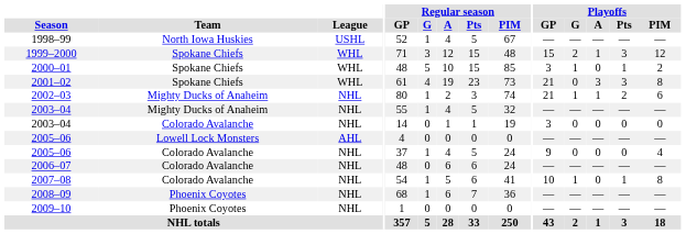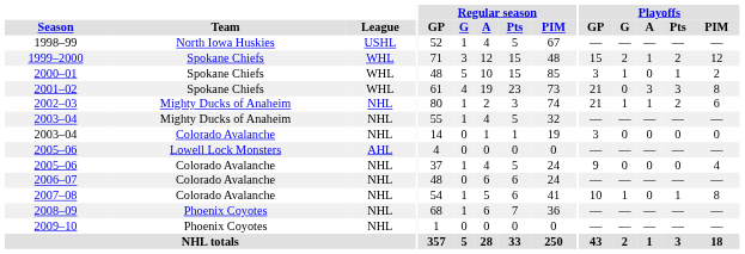 <table border="0" cellpadding="1" cellspacing="0" style="text-align:center; width:60em">
 <tr bgcolor="#e0e0e0">
 <th colspan="3" bgcolor="#ffffff"></th>
 <th rowspan="99" bgcolor="#ffffff"></th>
 <th colspan="5"><a href='#'>Regular season</a></th>
 <th rowspan="99" bgcolor="#ffffff"></th>
 <th colspan="5"><a href='#'>Playoffs</a></th>
 </tr>
 <tr bgcolor="#e0e0e0">
 <th><a href='#'>Season</a></th>
 <th>Team</th>
 <th>League</th>
 <th>GP</th>
 <th><a href='#'>G</a></th>
 <th><a href='#'>A</a></th>
 <th><a href='#'>Pts</a></th>
 <th><a href='#'>PIM</a></th>
 <th>GP</th>
 <th>G</th>
 <th>A</th>
 <th>Pts</th>
 <th>PIM</th>
 </tr>
 <tr>
 <td>1998–99</td>
 <td><a href='#'>North Iowa Huskies</a></td>
 <td><a href='#'>USHL</a></td>
 <td>52</td>
 <td>1</td>
 <td>4</td>
 <td>5</td>
 <td>67</td>
 <td>—</td>
 <td>—</td>
 <td>—</td>
 <td>—</td>
 <td>—</td>
 </tr>
 <tr bgcolor="#f0f0f0">
 <td><a href='#'>1999–2000</a></td>
 <td><a href='#'>Spokane Chiefs</a></td>
 <td><a href='#'>WHL</a></td>
 <td>71</td>
 <td>3</td>
 <td>12</td>
 <td>15</td>
 <td>48</td>
 <td>15</td>
 <td>2</td>
 <td>1</td>
-<td>3</td>
+<td>2</td>
 <td>12</td>
 </tr>
 <tr>
 <td><a href='#'>2000–01</a></td>
 <td>Spokane Chiefs</td>
 <td>WHL</td>
 <td>48</td>
 <td>5</td>
 <td>10</td>
 <td>15</td>
 <td>85</td>
 <td>3</td>
 <td>1</td>
 <td>0</td>
 <td>1</td>
 <td>2</td>
 </tr>
 <tr bgcolor="#f0f0f0">
 <td><a href='#'>2001–02</a></td>
 <td>Spokane Chiefs</td>
 <td>WHL</td>
 <td>61</td>
 <td>4</td>
 <td>19</td>
 <td>23</td>
 <td>73</td>
 <td>21</td>
 <td>0</td>
 <td>3</td>
 <td>3</td>
 <td>8</td>
 </tr>
 <tr>
 <td><a href='#'>2002–03</a></td>
 <td><a href='#'>Mighty Ducks of Anaheim</a></td>
 <td><a href='#'>NHL</a></td>
 <td>80</td>
 <td>1</td>
 <td>2</td>
 <td>3</td>
 <td>74</td>
 <td>21</td>
 <td>1</td>
 <td>1</td>
 <td>2</td>
 <td>6</td>
 </tr>
 <tr bgcolor="#f0f0f0">
 <td><a href='#'>2003–04</a></td>
 <td>Mighty Ducks of Anaheim</td>
 <td>NHL</td>
 <td>55</td>
 <td>1</td>
 <td>4</td>
 <td>5</td>
 <td>32</td>
 <td>—</td>
 <td>—</td>
 <td>—</td>
 <td>—</td>
 <td>—</td>
 </tr>
 <tr>
 <td>2003–04</td>
 <td><a href='#'>Colorado Avalanche</a></td>
 <td>NHL</td>
 <td>14</td>
 <td>0</td>
 <td>1</td>
 <td>1</td>
 <td>19</td>
 <td>3</td>
 <td>0</td>
 <td>0</td>
 <td>0</td>
 <td>0</td>
 </tr>
 <tr bgcolor="#f0f0f0">
 <td><a href='#'>2005–06</a></td>
 <td><a href='#'>Lowell Lock Monsters</a></td>
 <td><a href='#'>AHL</a></td>
 <td>4</td>
 <td>0</td>
 <td>0</td>
 <td>0</td>
 <td>0</td>
 <td>—</td>
 <td>—</td>
 <td>—</td>
 <td>—</td>
 <td>—</td>
 </tr>
 <tr>
 <td><a href='#'>2005–06</a></td>
 <td>Colorado Avalanche</td>
 <td>NHL</td>
 <td>37</td>
 <td>1</td>
 <td>4</td>
 <td>5</td>
 <td>24</td>
 <td>9</td>
 <td>0</td>
 <td>0</td>
 <td>0</td>
 <td>4</td>
 </tr>
 <tr bgcolor="#f0f0f0">
 <td><a href='#'>2006–07</a></td>
 <td>Colorado Avalanche</td>
 <td>NHL</td>
 <td>48</td>
 <td>0</td>
 <td>6</td>
 <td>6</td>
 <td>24</td>
 <td>—</td>
 <td>—</td>
 <td>—</td>
 <td>—</td>
 <td>—</td>
 </tr>
 <tr>
 <td><a href='#'>2007–08</a></td>
 <td>Colorado Avalanche</td>
 <td>NHL</td>
 <td>54</td>
 <td>1</td>
 <td>5</td>
 <td>6</td>
 <td>41</td>
 <td>10</td>
 <td>1</td>
 <td>0</td>
 <td>1</td>
 <td>8</td>
 </tr>
 <tr bgcolor="#f0f0f0">
 <td><a href='#'>2008–09</a></td>
 <td><a href='#'>Phoenix Coyotes</a></td>
 <td>NHL</td>
 <td>68</td>
 <td>1</td>
 <td>6</td>
 <td>7</td>
 <td>36</td>
 <td>—</td>
 <td>—</td>
 <td>—</td>
 <td>—</td>
 <td>—</td>
 </tr>
 <tr>
 <td><a href='#'>2009–10</a></td>
 <td>Phoenix Coyotes</td>
 <td>NHL</td>
 <td>1</td>
 <td>0</td>
 <td>0</td>
 <td>0</td>
 <td>0</td>
 <td>—</td>
 <td>—</td>
 <td>—</td>
 <td>—</td>
 <td>—</td>
 </tr>
 <tr bgcolor="#e0e0e0">
 <th colspan="3">NHL totals</th>
 <th>357</th>
 <th>5</th>
 <th>28</th>
 <th>33</th>
 <th>250</th>
 <th>43</th>
 <th>2</th>
 <th>1</th>
 <th>3</th>
 <th>18</th>
 </tr>
 </table>
